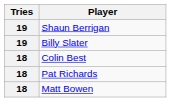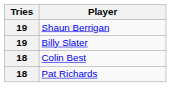 <table class="wikitable" style="text-align:left;">
 <tr>
 <th width=50>Tries</th>
 <th width=200>Player</th>
 </tr>
 <tr>
 <th>19</th>
 <td> <a href='#'>Shaun Berrigan</a></td>
 </tr>
 <tr>
 <th>19</th>
 <td> <a href='#'>Billy Slater</a></td>
 </tr>
 <tr>
 <th>18</th>
 <td> <a href='#'>Colin Best</a></td>
 </tr>
 <tr>
 <th>18</th>
 <td> <a href='#'>Pat Richards</a></td>
 </tr>
-<tr>
-<th>18</th>
-<td> <a href='#'>Matt Bowen</a></td>
-</tr>
 </table>
